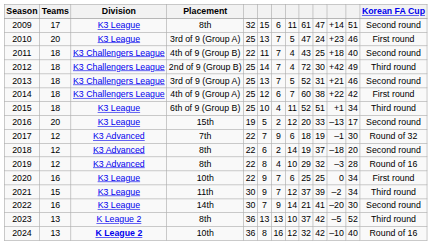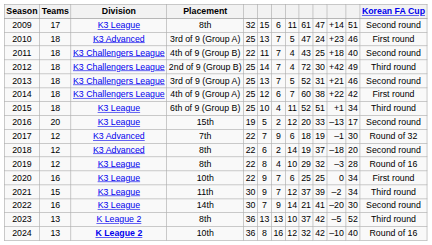 <table class="wikitable" style="text-align: center; font-size:90%;">
 <tr>
 <th>Season</th>
 <th>Teams</th>
 <th>Division</th>
 <th>Placement</th>
 <th></th>
 <th></th>
 <th></th>
 <th></th>
 <th></th>
 <th></th>
 <th></th>
 <th></th>
 <th><a href='#'>Korean FA Cup</a></th>
 </tr>
 <tr>
 </tr>
 <tr>
 <td>2009</td>
 <td>17</td>
 <td><a href='#'>K3 League</a></td>
 <td>8th</td>
 <td>32</td>
 <td>15</td>
 <td>6</td>
 <td>11</td>
 <td>61</td>
 <td>47</td>
 <td align=right>+14</td>
 <td>51</td>
 <td>Second round</td>
 </tr>
 <tr>
 <td>2010</td>
-<td>20</td>
-<td><a href='#'>K3 League</a></td>
+<td>18</td>
+<td><a href='#'>K3 Advanced</a></td>
 <td>3rd of 9 (Group A)</td>
 <td>25</td>
 <td>13</td>
 <td>7</td>
 <td>5</td>
 <td>47</td>
 <td>24</td>
 <td align=right>+23</td>
 <td>46</td>
 <td>First round</td>
 </tr>
 <tr>
 <td>2011</td>
 <td>18</td>
 <td><a href='#'>K3 Challengers League</a></td>
 <td>4th of 9 (Group B)</td>
 <td>22</td>
 <td>11</td>
 <td>7</td>
 <td>4</td>
 <td>43</td>
 <td>25</td>
 <td align=right>+18</td>
 <td>40</td>
 <td>Second round</td>
 </tr>
 <tr>
 <td>2012</td>
 <td>18</td>
 <td><a href='#'>K3 Challengers League</a></td>
 <td>2nd of 9 (Group B)</td>
 <td>25</td>
 <td>14</td>
 <td>7</td>
 <td>4</td>
 <td>72</td>
 <td>30</td>
 <td align=right>+42</td>
 <td>49</td>
 <td>Third round</td>
 </tr>
 <tr>
 <td>2013</td>
 <td>18</td>
 <td><a href='#'>K3 Challengers League</a></td>
 <td>3rd of 9 (Group A)</td>
 <td>25</td>
 <td>13</td>
 <td>7</td>
 <td>5</td>
 <td>52</td>
 <td>31</td>
 <td align=right>+21</td>
 <td>46</td>
 <td>Second round</td>
 </tr>
 <tr>
 <td>2014</td>
 <td>18</td>
 <td><a href='#'>K3 Challengers League</a></td>
 <td>4th of 9 (Group A)</td>
 <td>25</td>
 <td>12</td>
 <td>6</td>
 <td>7</td>
 <td>60</td>
 <td>38</td>
 <td align=right>+22</td>
 <td>42</td>
 <td>First round</td>
 </tr>
 <tr>
 <td>2015</td>
 <td>18</td>
 <td><a href='#'>K3 League</a></td>
 <td>6th of 9 (Group B)</td>
 <td>25</td>
 <td>10</td>
 <td>4</td>
 <td>11</td>
 <td>52</td>
 <td>51</td>
 <td align=right>+1</td>
 <td>34</td>
 <td>Third round</td>
 </tr>
 <tr>
 <td>2016</td>
 <td>20</td>
 <td><a href='#'>K3 League</a></td>
 <td>15th</td>
 <td>19</td>
 <td>5</td>
 <td>2</td>
 <td>12</td>
 <td>20</td>
 <td>33</td>
 <td align=right>–13</td>
 <td>17</td>
 <td>Second round</td>
 </tr>
 <tr>
 <td>2017</td>
 <td>12</td>
 <td><a href='#'>K3 Advanced</a></td>
 <td>7th</td>
 <td>22</td>
 <td>7</td>
 <td>9</td>
 <td>6</td>
 <td>18</td>
 <td>19</td>
 <td align=right>–1</td>
 <td>30</td>
 <td>Round of 32</td>
 </tr>
 <tr>
 <td>2018</td>
 <td>12</td>
 <td><a href='#'>K3 Advanced</a></td>
 <td>8th</td>
 <td>22</td>
 <td>6</td>
 <td>2</td>
 <td>14</td>
 <td>19</td>
 <td>37</td>
 <td align=right>–18</td>
 <td>20</td>
 <td>Second round</td>
 </tr>
 <tr>
 <td>2019</td>
 <td>12</td>
-<td><a href='#'>K3 Advanced</a></td>
+<td><a href='#'>K3 League</a></td>
 <td>8th</td>
 <td>22</td>
 <td>8</td>
 <td>4</td>
 <td>10</td>
 <td>29</td>
 <td>32</td>
 <td align=right>–3</td>
 <td>28</td>
 <td>Round of 16</td>
 </tr>
 <tr>
 <td>2020</td>
 <td>16</td>
 <td><a href='#'>K3 League</a></td>
 <td>10th</td>
 <td>22</td>
 <td>9</td>
 <td>7</td>
 <td>6</td>
 <td>25</td>
 <td>25</td>
 <td align=right>0</td>
 <td>34</td>
 <td>First round</td>
 </tr>
 <tr>
 <td>2021</td>
 <td>15</td>
 <td><a href='#'>K3 League</a></td>
 <td>11th</td>
 <td>30</td>
 <td>9</td>
 <td>7</td>
 <td>12</td>
 <td>37</td>
 <td>39</td>
 <td>–2</td>
 <td>34</td>
 <td>Third round</td>
 </tr>
 <tr>
 <td>2022</td>
 <td>16</td>
 <td><a href='#'>K3 League</a></td>
 <td>14th</td>
 <td>30</td>
 <td>7</td>
 <td>9</td>
 <td>14</td>
 <td>21</td>
 <td>41</td>
 <td>–20</td>
 <td>30</td>
 <td>Second round</td>
 </tr>
 <tr>
 <td>2023</td>
 <td>13</td>
 <td><a href='#'>K League 2</a></td>
 <td>8th</td>
 <td>36</td>
 <td>13</td>
 <td>13</td>
 <td>10</td>
 <td>37</td>
 <td>42</td>
 <td>–5</td>
 <td>52</td>
 <td>Third round</td>
 </tr>
 <tr>
 <td>2024</td>
 <td>13</td>
 <td><strong><a href='#'>K League 2</a></strong></td>
 <td>10th</td>
 <td>36</td>
 <td>8</td>
 <td>16</td>
 <td>12</td>
 <td>32</td>
 <td>42</td>
 <td>–10</td>
 <td>40</td>
 <td>Round of 16</td>
 </tr>
 </table>
